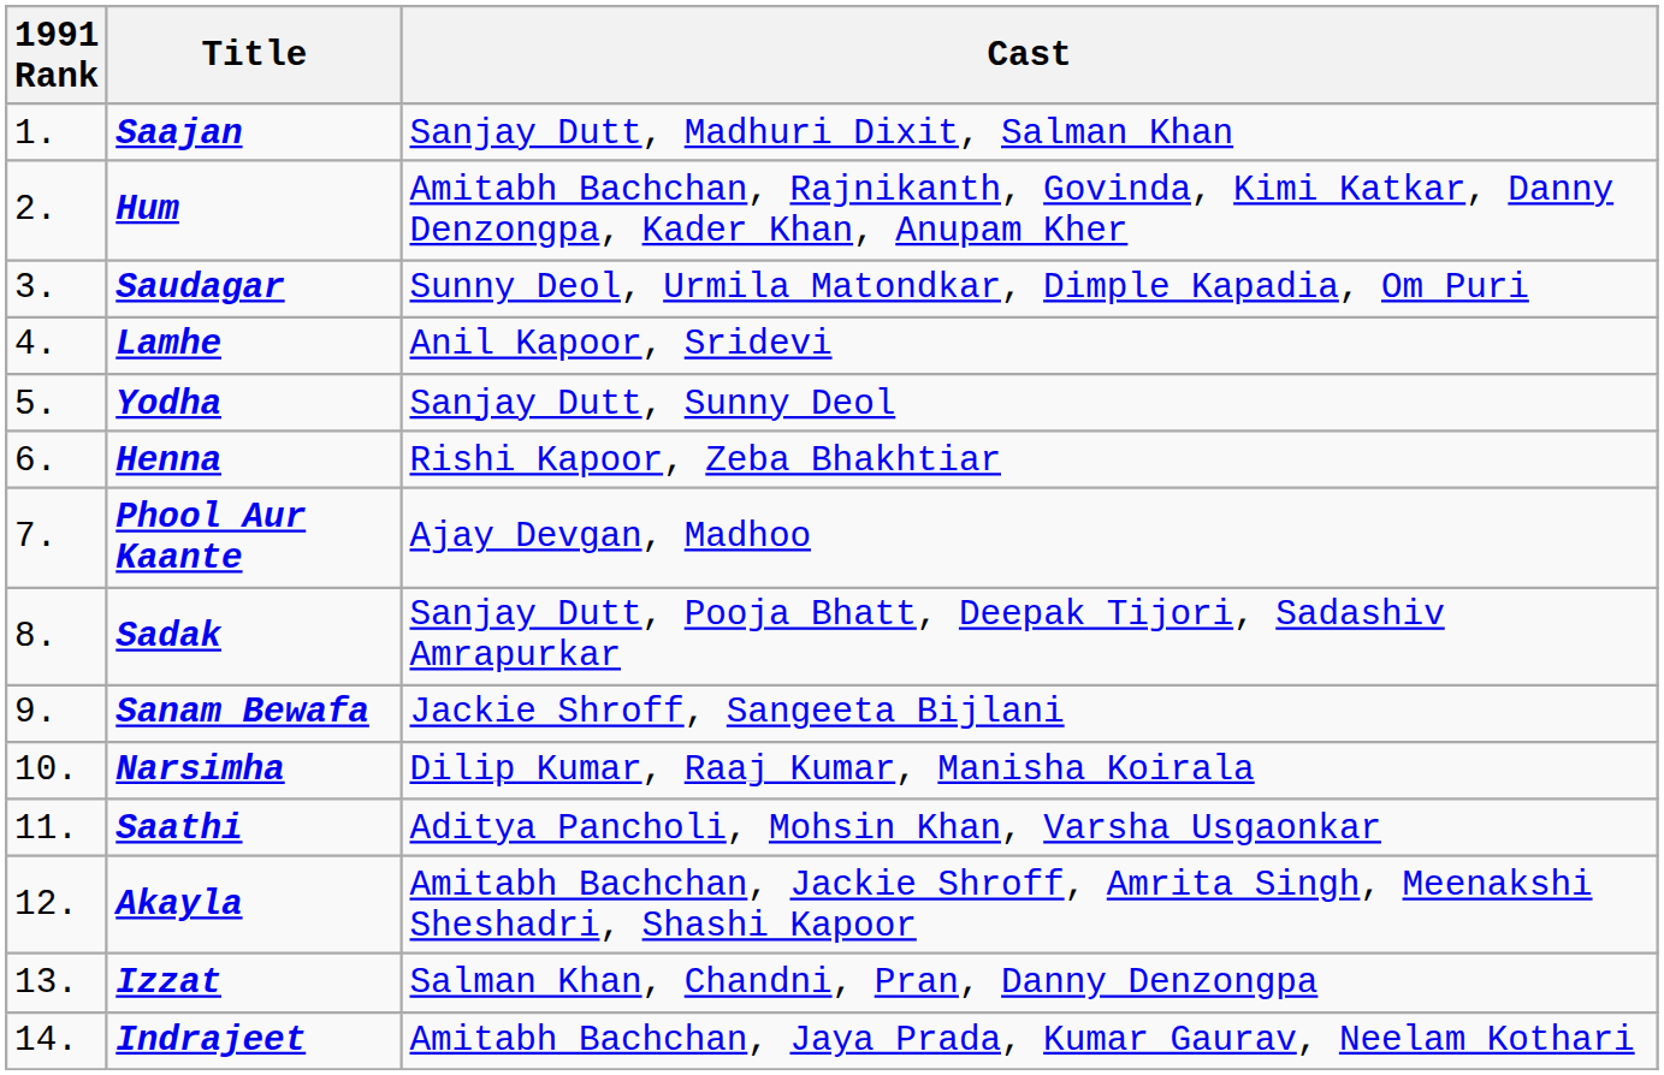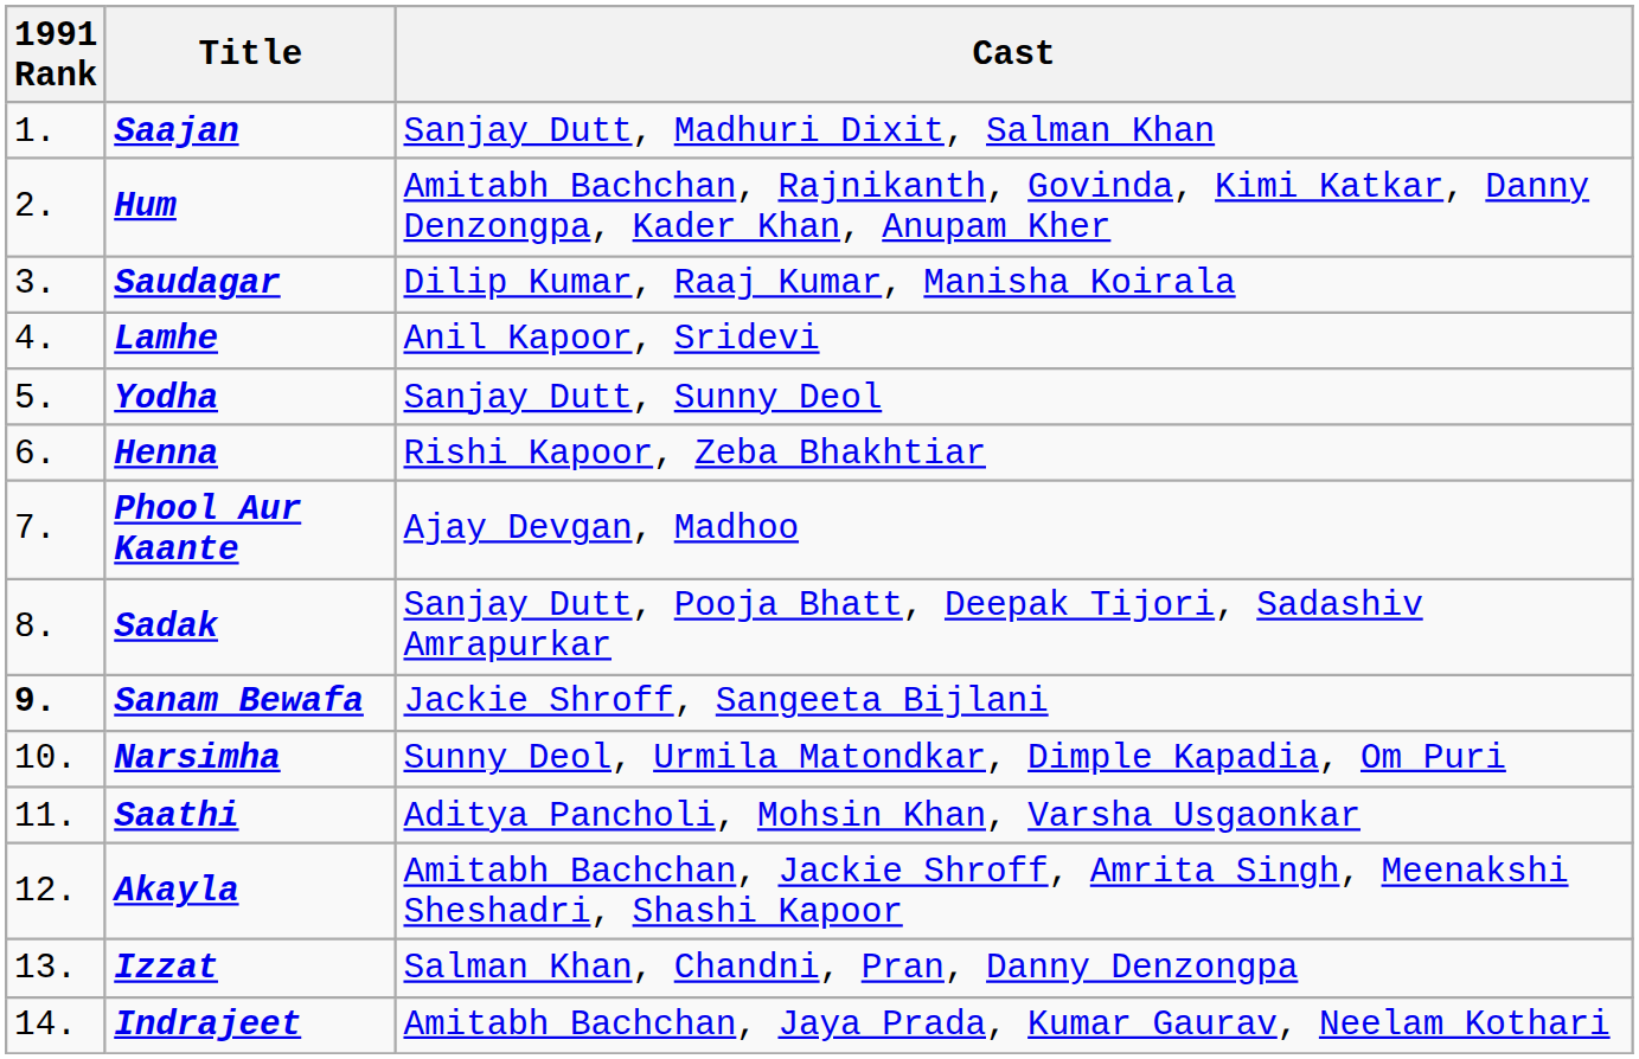 <table class="wikitable">
 <tr>
 <th>1991<br>Rank</th>
 <th>Title</th>
 <th>Cast</th>
 </tr>
 <tr>
 <td>1.</td>
 <td><strong><em><a href='#'>Saajan</a></em></strong></td>
 <td><a href='#'>Sanjay Dutt</a>, <a href='#'>Madhuri Dixit</a>, <a href='#'>Salman Khan</a></td>
 </tr>
 <tr>
 <td>2.</td>
 <td><strong><em><a href='#'>Hum</a></em></strong></td>
 <td><a href='#'>Amitabh Bachchan</a>, <a href='#'>Rajnikanth</a>, <a href='#'>Govinda</a>, <a href='#'>Kimi Katkar</a>, <a href='#'>Danny Denzongpa</a>, <a href='#'>Kader Khan</a>, <a href='#'>Anupam Kher</a></td>
 </tr>
 <tr>
 <td>3.</td>
 <td><strong><em><a href='#'>Saudagar</a></em></strong></td>
-<td><a href='#'>Sunny Deol</a>, <a href='#'>Urmila Matondkar</a>, <a href='#'>Dimple Kapadia</a>, <a href='#'>Om Puri</a></td>
+<td><a href='#'>Dilip Kumar</a>, <a href='#'>Raaj Kumar</a>, <a href='#'>Manisha Koirala</a></td>
 </tr>
 <tr>
 <td>4.</td>
 <td><strong><em><a href='#'>Lamhe</a></em></strong></td>
 <td><a href='#'>Anil Kapoor</a>, <a href='#'>Sridevi</a></td>
 </tr>
 <tr>
 <td>5.</td>
 <td><a href='#'><strong><em>Yodha</em></strong></a></td>
 <td><a href='#'>Sanjay Dutt</a>, <a href='#'>Sunny Deol</a></td>
 </tr>
 <tr>
 <td>6.</td>
 <td><strong><em><a href='#'>Henna</a></em></strong></td>
 <td><a href='#'>Rishi Kapoor</a>, <a href='#'>Zeba Bhakhtiar</a></td>
 </tr>
 <tr>
 <td>7.</td>
 <td><strong><em><a href='#'>Phool Aur Kaante</a></em></strong></td>
 <td><a href='#'>Ajay Devgan</a>, <a href='#'>Madhoo</a></td>
 </tr>
 <tr>
 <td>8.</td>
 <td><strong><em><a href='#'>Sadak</a></em></strong></td>
 <td><a href='#'>Sanjay Dutt</a>, <a href='#'>Pooja Bhatt</a>, <a href='#'>Deepak Tijori</a>, <a href='#'>Sadashiv Amrapurkar</a></td>
 </tr>
 <tr>
-<td>9.</td>
+<td><strong>9.</strong></td>
 <td><strong><em><a href='#'>Sanam Bewafa</a></em></strong></td>
 <td><a href='#'>Jackie Shroff</a>, <a href='#'>Sangeeta Bijlani</a></td>
 </tr>
 <tr>
 <td>10.</td>
 <td><strong><em><a href='#'>Narsimha</a></em></strong></td>
-<td><a href='#'>Dilip Kumar</a>, <a href='#'>Raaj Kumar</a>, <a href='#'>Manisha Koirala</a></td>
+<td><a href='#'>Sunny Deol</a>, <a href='#'>Urmila Matondkar</a>, <a href='#'>Dimple Kapadia</a>, <a href='#'>Om Puri</a></td>
 </tr>
 <tr>
 <td>11.</td>
 <td><a href='#'><strong><em>Saathi</em></strong></a></td>
 <td><a href='#'>Aditya Pancholi</a>, <a href='#'>Mohsin Khan</a>, <a href='#'>Varsha Usgaonkar</a></td>
 </tr>
 <tr>
 <td>12.</td>
 <td><strong><em><a href='#'>Akayla</a></em></strong></td>
 <td><a href='#'>Amitabh Bachchan</a>, <a href='#'>Jackie Shroff</a>, <a href='#'>Amrita Singh</a>, <a href='#'>Meenakshi Sheshadri</a>, <a href='#'>Shashi Kapoor</a></td>
 </tr>
 <tr>
 <td>13.</td>
 <td><strong><em><a href='#'>Izzat</a></em></strong></td>
 <td><a href='#'>Salman Khan</a>, <a href='#'>Chandni</a>, <a href='#'>Pran</a>, <a href='#'>Danny Denzongpa</a></td>
 </tr>
 <tr>
 <td>14.</td>
 <td><strong><em><a href='#'>Indrajeet</a></em></strong></td>
 <td><a href='#'>Amitabh Bachchan</a>, <a href='#'>Jaya Prada</a>, <a href='#'>Kumar Gaurav</a>, <a href='#'>Neelam Kothari</a></td>
 </tr>
 </table>
